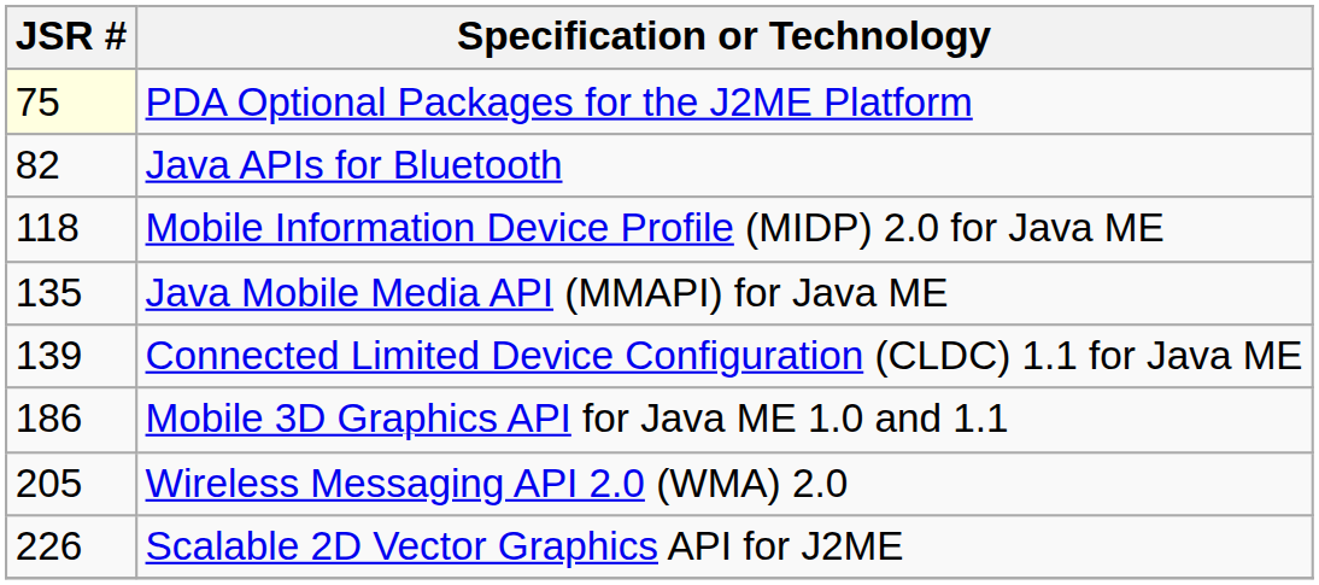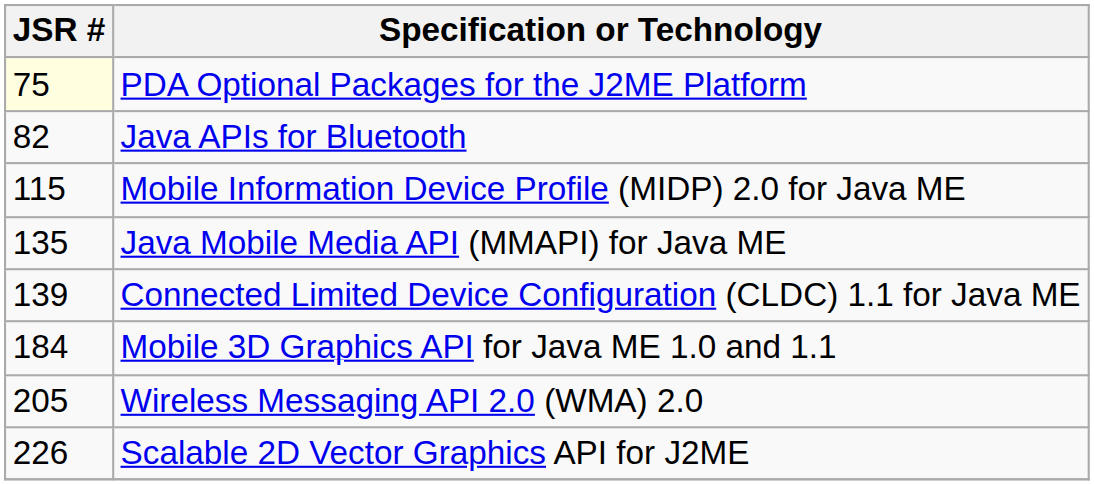 <table class="wikitable" align="center">
 <tr>
 <th>JSR #</th>
 <th>Specification or Technology</th>
 </tr>
 <tr>
 <td style="background: lightyellow;">75</td>
 <td><a href='#'>PDA Optional Packages for the J2ME Platform</a></td>
 </tr>
 <tr>
 <td>82</td>
 <td><a href='#'>Java APIs for Bluetooth</a></td>
 </tr>
 <tr>
-<td>118</td>
+<td>115</td>
 <td><a href='#'>Mobile Information Device Profile</a> (MIDP) 2.0 for Java ME</td>
 </tr>
 <tr>
 <td>135</td>
 <td><a href='#'>Java Mobile Media API</a> (MMAPI) for Java ME</td>
 </tr>
 <tr>
 <td>139</td>
 <td><a href='#'>Connected Limited Device Configuration</a> (CLDC) 1.1 for Java ME</td>
 </tr>
 <tr>
-<td>186</td>
+<td>184</td>
 <td><a href='#'>Mobile 3D Graphics API</a> for Java ME 1.0 and 1.1</td>
 </tr>
 <tr>
 <td>205</td>
 <td><a href='#'>Wireless Messaging API 2.0</a> (WMA) 2.0</td>
 </tr>
 <tr>
 <td>226</td>
 <td><a href='#'>Scalable 2D Vector Graphics</a> API for J2ME</td>
 </tr>
 <tr>
 </tr>
 </table>
